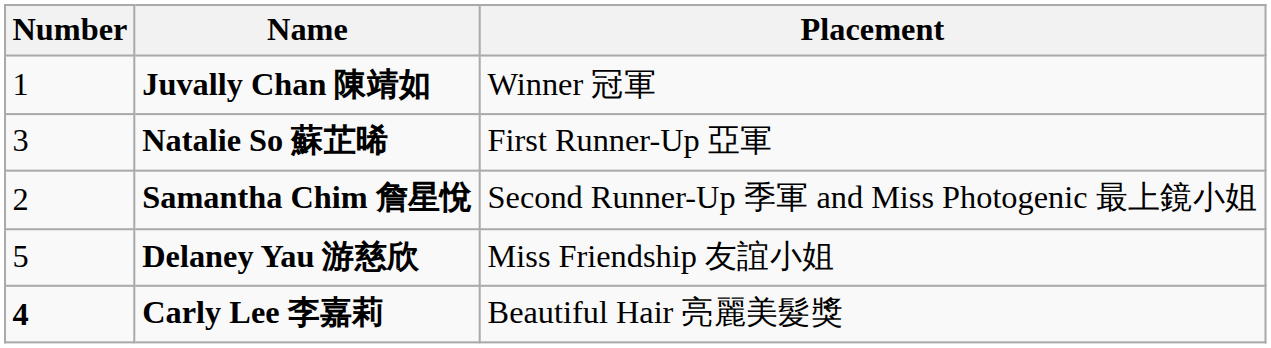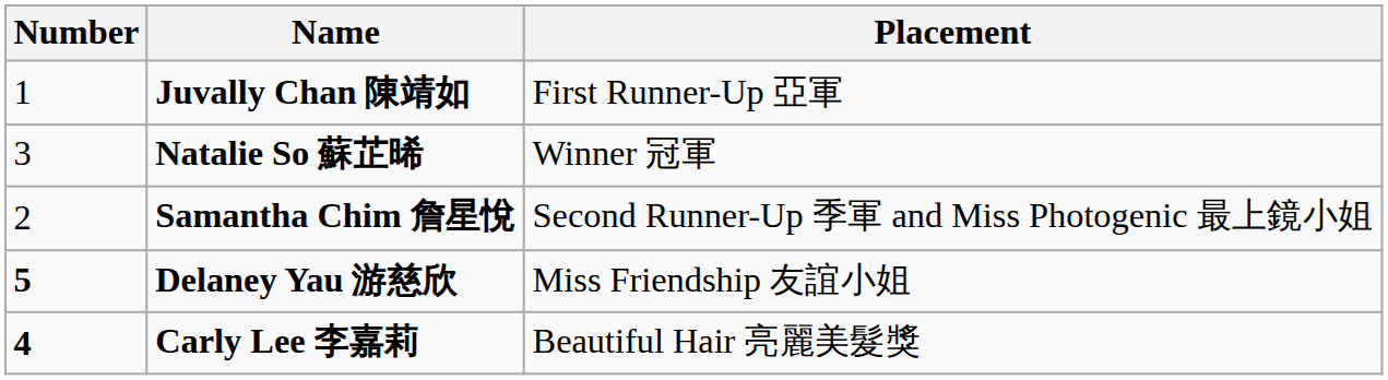 <table class="wikitable">
 <tr>
 <th><strong>Number</strong></th>
 <th><strong>Name</strong></th>
 <th><strong>Placement</strong></th>
 </tr>
 <tr>
 <td>1</td>
 <td><strong>Juvally Chan 陳靖如</strong></td>
-<td>Winner 冠軍</td>
+<td>First Runner-Up 亞軍</td>
 </tr>
 <tr>
 <td>3</td>
 <td><strong>Natalie So 蘇芷晞</strong></td>
-<td>First Runner-Up 亞軍</td>
+<td>Winner 冠軍</td>
 </tr>
 <tr>
 <td>2</td>
 <td><strong>Samantha Chim 詹星悅</strong></td>
 <td>Second Runner-Up 季軍 and Miss Photogenic 最上鏡小姐</td>
 </tr>
 <tr>
-<td>5</td>
+<td><strong>5</strong></td>
 <td><strong>Delaney Yau 游慈欣</strong></td>
 <td>Miss Friendship 友誼小姐</td>
 </tr>
 <tr>
 <td><strong>4</strong></td>
 <td><strong>Carly Lee 李嘉莉</strong></td>
 <td>Beautiful Hair 亮麗美髮獎</td>
 </tr>
 </table>
